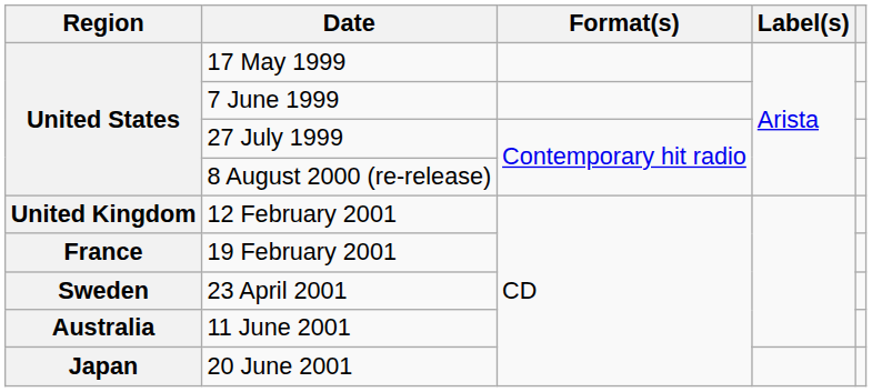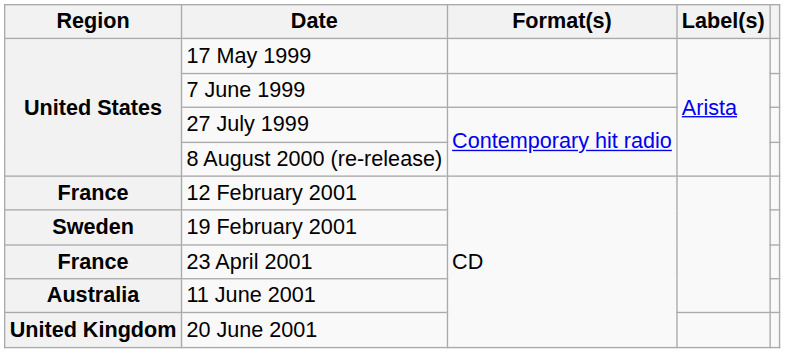 <table class="wikitable plainrowheaders">
 <tr>
 <th scope="col">Region</th>
 <th scope="col">Date</th>
 <th scope="col">Format(s)</th>
 <th scope="col">Label(s)</th>
 <th scope="col"></th>
 </tr>
 <tr>
 <th scope="row" rowspan="4">United States</th>
 <td>17 May 1999</td>
 <td></td>
 <td rowspan="4"><a href='#'>Arista</a></td>
 <td></td>
 </tr>
 <tr>
 <td>7 June 1999</td>
 <td></td>
 <td></td>
 </tr>
 <tr>
 <td>27 July 1999</td>
 <td rowspan="2"><a href='#'>Contemporary hit radio</a></td>
 <td></td>
 </tr>
 <tr>
 <td>8 August 2000 (re-release)</td>
 <td></td>
 </tr>
 <tr>
-<th scope="row">United Kingdom</th>
+<th scope="row">France</th>
 <td>12 February 2001</td>
 <td rowspan="5">CD</td>
 <td rowspan="4"></td>
 <td></td>
 </tr>
 <tr>
-<th scope="row">France</th>
+<th scope="row">Sweden</th>
 <td>19 February 2001</td>
 <td></td>
 </tr>
 <tr>
-<th scope="row">Sweden</th>
+<th scope="row">France</th>
 <td>23 April 2001</td>
 <td></td>
 </tr>
 <tr>
 <th scope="row">Australia</th>
 <td>11 June 2001</td>
 <td></td>
 </tr>
 <tr>
-<th scope="row">Japan</th>
+<th scope="row">United Kingdom</th>
 <td>20 June 2001</td>
 <td></td>
 <td></td>
 </tr>
 </table>
